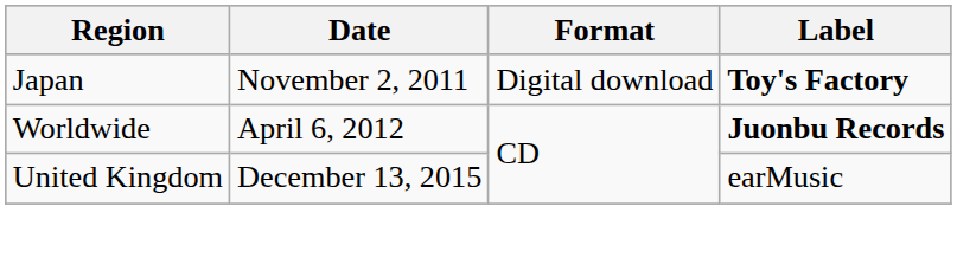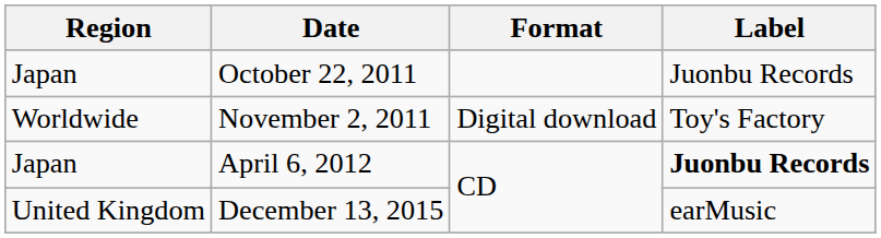 <table class="wikitable plainrowheaders">
 <tr>
 <th scope="col">Region</th>
 <th scope="col">Date</th>
 <th scope="col">Format</th>
 <th scope="col">Label</th>
 </tr>
 <tr>
 <td>Japan</td>
-<td>November 2, 2011</td>
-<td>Digital download</td>
-<td><strong>Toy's Factory</strong></td>
+<td>October 22, 2011</td>
+<td></td>
+<td>Juonbu Records</td>
 </tr>
 <tr>
 <td>Worldwide</td>
+<td>November 2, 2011</td>
+<td>Digital download</td>
+<td>Toy's Factory</td>
+</tr>
+<tr>
+<td>Japan</td>
 <td>April 6, 2012</td>
 <td rowspan="2">CD</td>
 <td><strong>Juonbu Records</strong></td>
 </tr>
 <tr>
 <td>United Kingdom</td>
 <td>December 13, 2015</td>
 <td>earMusic</td>
 </tr>
 </table>
